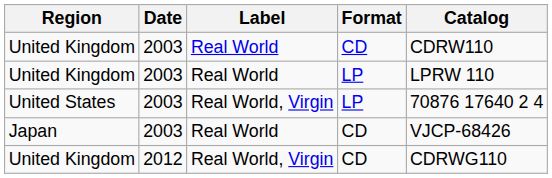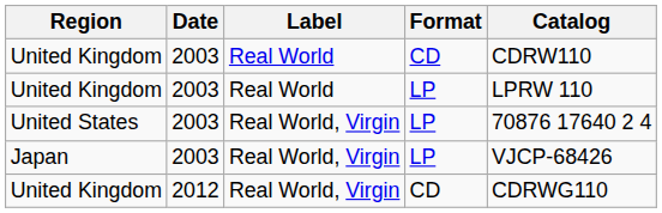 <table class="wikitable">
 <tr>
 <th>Region</th>
 <th>Date</th>
 <th>Label</th>
 <th>Format</th>
 <th>Catalog</th>
 </tr>
 <tr>
 <td>United Kingdom</td>
 <td>2003</td>
 <td><a href='#'>Real World</a></td>
 <td><a href='#'>CD</a></td>
 <td>CDRW110</td>
 </tr>
 <tr>
 <td>United Kingdom</td>
 <td>2003</td>
 <td>Real World</td>
 <td><a href='#'>LP</a></td>
 <td>LPRW 110</td>
 </tr>
 <tr>
 <td>United States</td>
 <td>2003</td>
 <td>Real World, <a href='#'>Virgin</a></td>
 <td><a href='#'>LP</a></td>
 <td>70876 17640 2 4</td>
 </tr>
 <tr>
 <td>Japan</td>
 <td>2003</td>
-<td>Real World</td>
-<td>CD</td>
+<td>Real World, <a href='#'>Virgin</a></td>
+<td><a href='#'>LP</a></td>
 <td>VJCP-68426</td>
 </tr>
 <tr>
 <td>United Kingdom</td>
 <td>2012</td>
 <td>Real World, <a href='#'>Virgin</a></td>
 <td>CD</td>
 <td>CDRWG110</td>
 </tr>
 </table>
